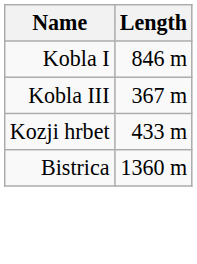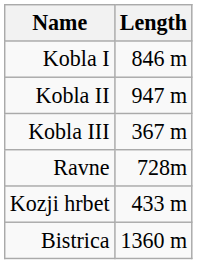 <table class="wikitable" style="font-size:95%;">
 <tr>
 <th>Name</th>
 <th>Length</th>
 </tr>
 <tr align=right>
 <td>Kobla I</td>
 <td>846 m</td>
 </tr>
 <tr align=right>
+<td>Kobla II</td>
+<td>947 m</td>
+</tr>
+<tr align=right>
 <td>Kobla III</td>
 <td>367 m</td>
+</tr>
+<tr align=right>
+<td>Ravne</td>
+<td>728m</td>
 </tr>
 <tr align=right>
 <td>Kozji hrbet</td>
 <td>433 m</td>
 </tr>
 <tr align=right>
 <td>Bistrica</td>
 <td>1360 m</td>
 </tr>
 </table>
